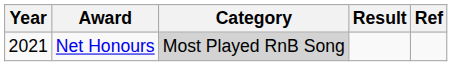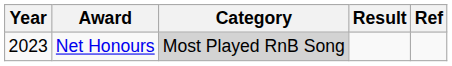 <table class="wikitable">
 <tr>
 <th>Year</th>
 <th>Award</th>
 <th>Category</th>
 <th>Result</th>
 <th>Ref</th>
 </tr>
 <tr>
-<td>2021</td>
+<td>2023</td>
 <td><a href='#'>Net Honours</a></td>
 <td style="background: lightgrey;">Most Played RnB Song</td>
 <td></td>
 <td></td>
 </tr>
 </table>
